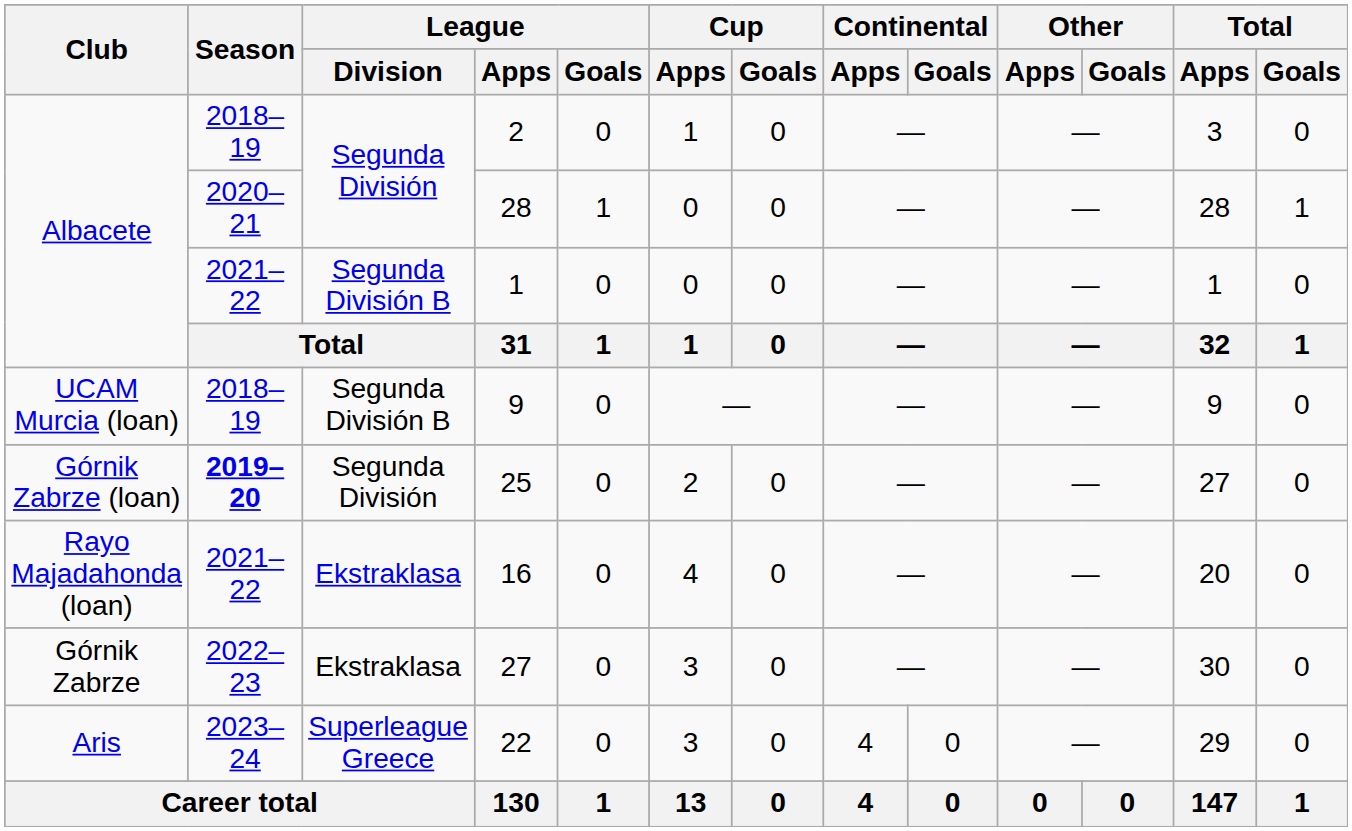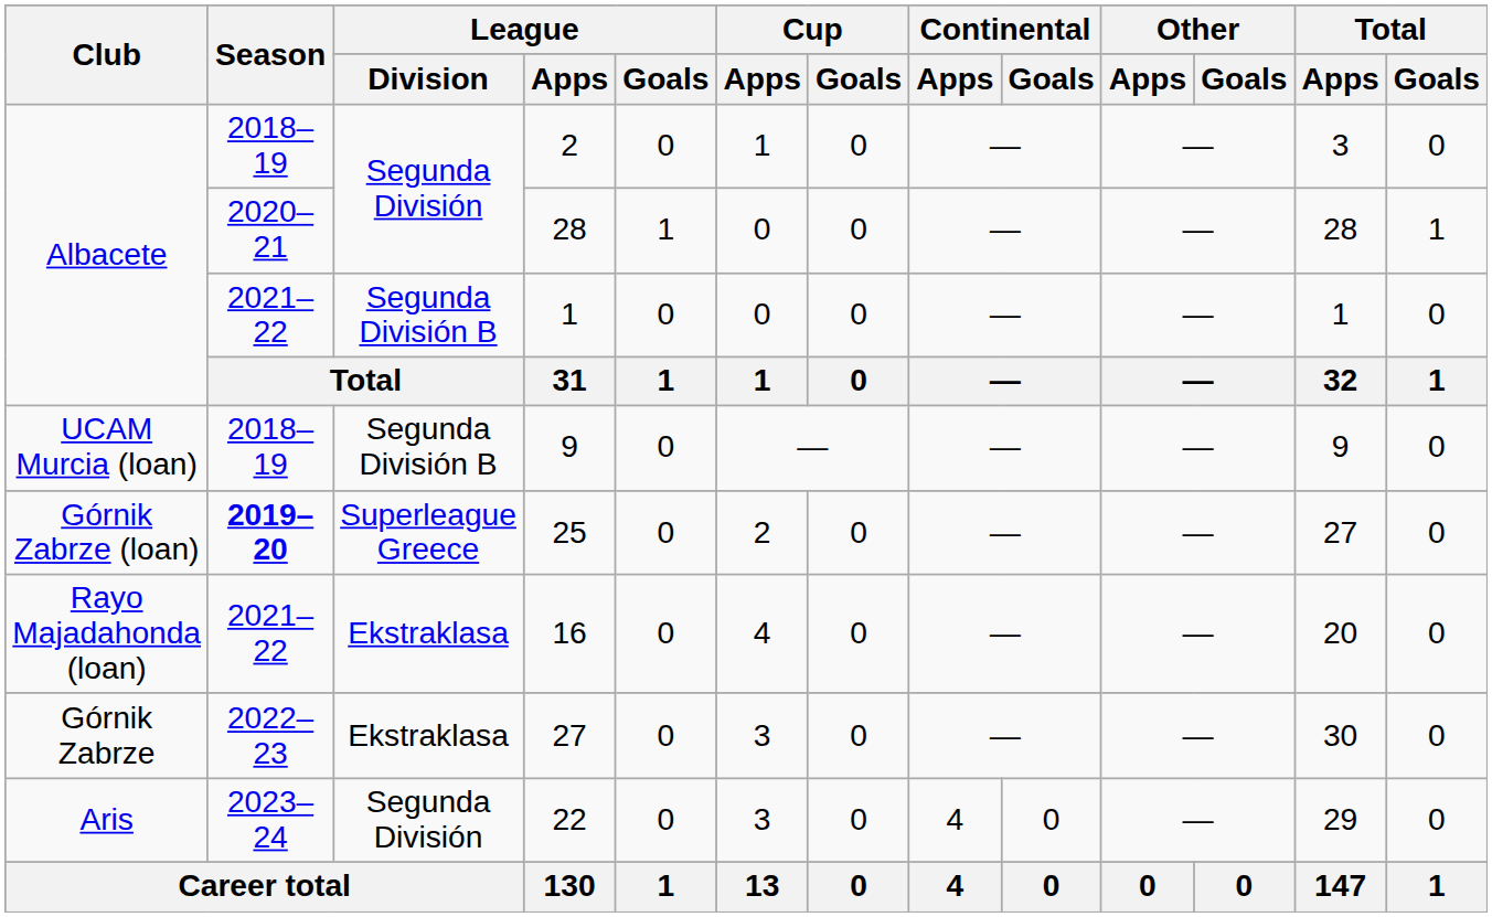 <table class="wikitable" style="text-align:center">
 <tr>
 <th rowspan="2">Club</th>
 <th rowspan="2">Season</th>
 <th colspan="3">League</th>
 <th colspan="2">Cup</th>
 <th colspan="2">Continental</th>
 <th colspan="2">Other</th>
 <th colspan="2">Total</th>
 </tr>
 <tr>
 <th>Division</th>
 <th>Apps</th>
 <th>Goals</th>
 <th>Apps</th>
 <th>Goals</th>
 <th>Apps</th>
 <th>Goals</th>
 <th>Apps</th>
 <th>Goals</th>
 <th>Apps</th>
 <th>Goals</th>
 </tr>
 <tr>
 <td rowspan="4"><a href='#'>Albacete</a></td>
 <td><a href='#'>2018–19</a></td>
 <td rowspan="2"><a href='#'>Segunda División</a></td>
 <td>2</td>
 <td>0</td>
 <td>1</td>
 <td>0</td>
 <td colspan="2">—</td>
 <td colspan="2">—</td>
 <td>3</td>
 <td>0</td>
 </tr>
 <tr>
 <td><a href='#'>2020–21</a></td>
 <td>28</td>
 <td>1</td>
 <td>0</td>
 <td>0</td>
 <td colspan="2">—</td>
 <td colspan="2">—</td>
 <td>28</td>
 <td>1</td>
 </tr>
 <tr>
 <td><a href='#'>2021–22</a></td>
 <td><a href='#'>Segunda División B</a></td>
 <td>1</td>
 <td>0</td>
 <td>0</td>
 <td>0</td>
 <td colspan="2">—</td>
 <td colspan="2">—</td>
 <td>1</td>
 <td>0</td>
 </tr>
 <tr>
 <th colspan="2">Total</th>
 <th>31</th>
 <th>1</th>
 <th>1</th>
 <th>0</th>
 <th colspan="2">—</th>
 <th colspan="2">—</th>
 <th>32</th>
 <th>1</th>
 </tr>
 <tr>
 <td><a href='#'>UCAM Murcia</a> (loan)</td>
 <td><a href='#'>2018–19</a></td>
 <td>Segunda División B</td>
 <td>9</td>
 <td>0</td>
 <td colspan="2">—</td>
 <td colspan="2">—</td>
 <td colspan="2">—</td>
 <td>9</td>
 <td>0</td>
 </tr>
 <tr>
 <td><a href='#'>Górnik Zabrze</a> (loan)</td>
 <td><strong><a href='#'>2019–20</a></strong></td>
-<td>Segunda División</td>
+<td><a href='#'>Superleague Greece</a></td>
 <td>25</td>
 <td>0</td>
 <td>2</td>
 <td>0</td>
 <td colspan="2">—</td>
 <td colspan="2">—</td>
 <td>27</td>
 <td>0</td>
 </tr>
 <tr>
 <td><a href='#'>Rayo Majadahonda</a> (loan)</td>
 <td><a href='#'>2021–22</a></td>
 <td><a href='#'>Ekstraklasa</a></td>
 <td>16</td>
 <td>0</td>
 <td>4</td>
 <td>0</td>
 <td colspan="2">—</td>
 <td colspan="2">—</td>
 <td>20</td>
 <td>0</td>
 </tr>
 <tr>
 <td>Górnik Zabrze</td>
 <td><a href='#'>2022–23</a></td>
 <td>Ekstraklasa</td>
 <td>27</td>
 <td>0</td>
 <td>3</td>
 <td>0</td>
 <td colspan="2">—</td>
 <td colspan="2">—</td>
 <td>30</td>
 <td>0</td>
 </tr>
 <tr>
 <td><a href='#'>Aris</a></td>
 <td><a href='#'>2023–24</a></td>
-<td><a href='#'>Superleague Greece</a></td>
+<td>Segunda División</td>
 <td>22</td>
 <td>0</td>
 <td>3</td>
 <td>0</td>
 <td>4</td>
 <td>0</td>
 <td colspan="2">—</td>
 <td>29</td>
 <td>0</td>
 </tr>
 <tr>
 <th colspan="3">Career total</th>
 <th>130</th>
 <th>1</th>
 <th>13</th>
 <th>0</th>
 <th>4</th>
 <th>0</th>
 <th>0</th>
 <th>0</th>
 <th>147</th>
 <th>1</th>
 </tr>
 </table>
